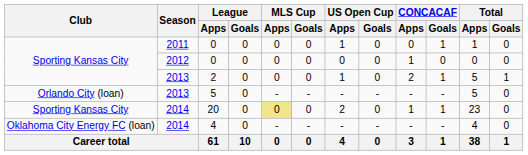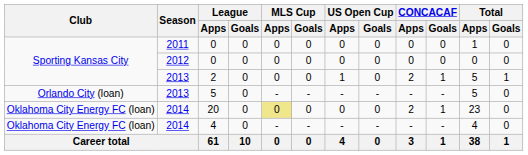 <table class="wikitable" style="text-align: center;">
 <tr>
 <th rowspan="2">Club</th>
 <th rowspan="2">Season</th>
 <th colspan="2">League</th>
 <th colspan="2">MLS Cup</th>
 <th colspan="2">US Open Cup</th>
 <th colspan="2"><a href='#'>CONCACAF</a></th>
 <th colspan="2">Total</th>
 </tr>
 <tr>
 <th>Apps</th>
 <th>Goals</th>
 <th>Apps</th>
 <th>Goals</th>
 <th>Apps</th>
 <th>Goals</th>
 <th>Apps</th>
 <th>Goals</th>
 <th>Apps</th>
 <th>Goals</th>
 </tr>
 <tr>
 <td rowspan="3"><a href='#'>Sporting Kansas City</a></td>
 <td><a href='#'>2011</a></td>
 <td>0</td>
 <td>0</td>
 <td>0</td>
 <td>0</td>
-<td>1</td>
 <td>0</td>
 <td>0</td>
-<td>1</td>
+<td>0</td>
+<td>0</td>
 <td>1</td>
 <td>0</td>
 </tr>
 <tr>
 <td><a href='#'>2012</a></td>
 <td>0</td>
 <td>0</td>
 <td>0</td>
 <td>0</td>
 <td>0</td>
 <td>0</td>
-<td>1</td>
+<td>0</td>
 <td>0</td>
 <td>0</td>
 <td>0</td>
 </tr>
 <tr>
 <td><a href='#'>2013</a></td>
 <td>2</td>
 <td>0</td>
 <td>0</td>
 <td>0</td>
 <td>1</td>
 <td>0</td>
 <td>2</td>
 <td>1</td>
 <td>5</td>
 <td>1</td>
 </tr>
 <tr>
 <td><a href='#'>Orlando City</a> (loan)</td>
 <td><a href='#'>2013</a></td>
 <td>5</td>
 <td>0</td>
 <td>-</td>
 <td>-</td>
 <td>-</td>
 <td>-</td>
 <td>-</td>
 <td>-</td>
 <td>5</td>
 <td>0</td>
 </tr>
 <tr>
-<td><a href='#'>Sporting Kansas City</a></td>
+<td><a href='#'>Oklahoma City Energy FC</a> (loan)</td>
 <td><a href='#'>2014</a></td>
 <td>20</td>
 <td>0</td>
 <td style="background: khaki;">0</td>
 <td>0</td>
+<td>0</td>
+<td>0</td>
 <td>2</td>
-<td>0</td>
-<td>1</td>
 <td>1</td>
 <td>23</td>
 <td>0</td>
 </tr>
 <tr>
 <td><a href='#'>Oklahoma City Energy FC</a> (loan)</td>
 <td><a href='#'>2014</a></td>
 <td>4</td>
 <td>0</td>
 <td>-</td>
 <td>-</td>
 <td>-</td>
 <td>-</td>
 <td>-</td>
 <td>-</td>
 <td>4</td>
 <td>0</td>
 </tr>
 <tr>
 <th colspan="2">Career total</th>
 <th>61</th>
 <th>10</th>
 <th>0</th>
 <th>0</th>
 <th>4</th>
 <th>0</th>
 <th>3</th>
 <th>1</th>
 <th>38</th>
 <th>1</th>
 </tr>
 </table>
